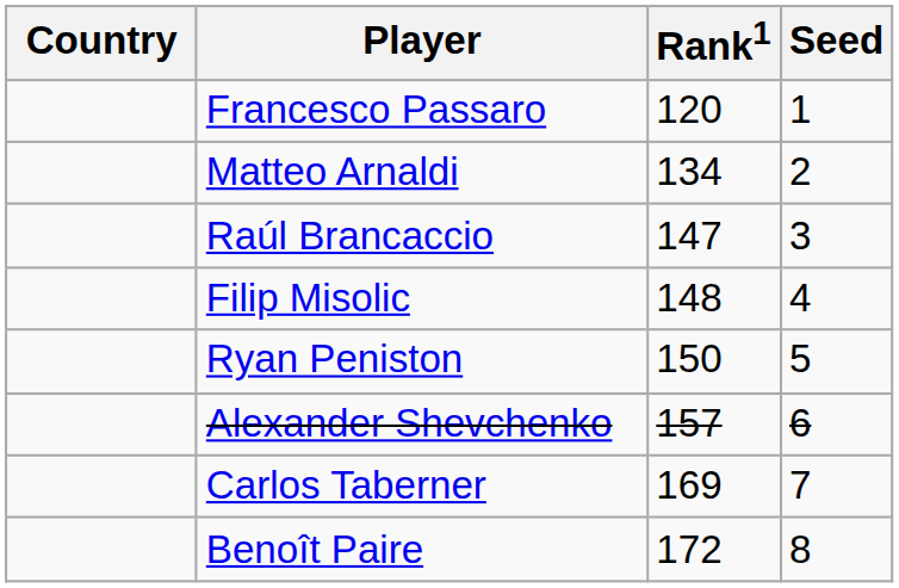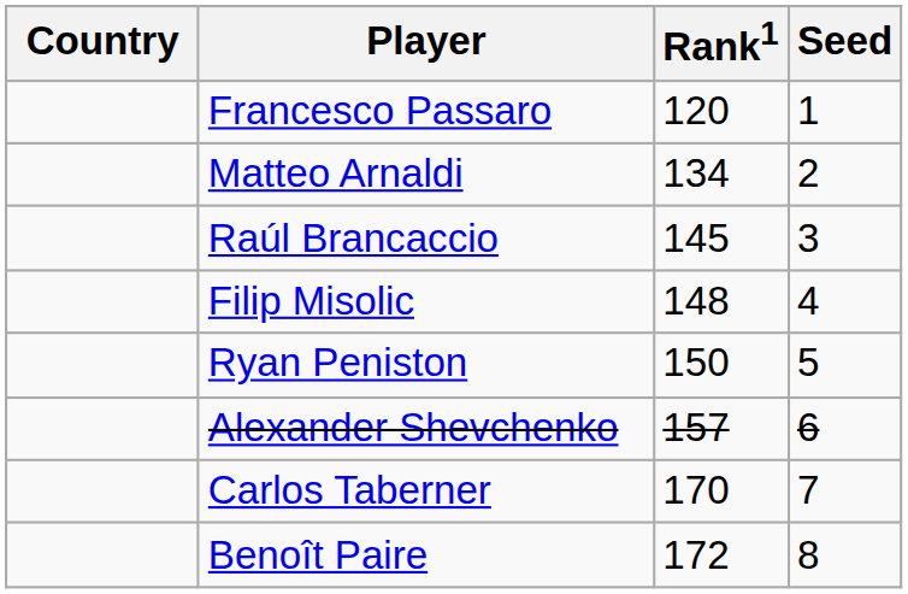 <table class="sortable wikitable">
 <tr>
 <th width="70">Country</th>
 <th width="175">Player</th>
 <th>Rank<sup>1</sup></th>
 <th>Seed</th>
 </tr>
 <tr>
 <td></td>
 <td><a href='#'>Francesco Passaro</a></td>
 <td>120</td>
 <td>1</td>
 </tr>
 <tr>
 <td></td>
 <td><a href='#'>Matteo Arnaldi</a></td>
 <td>134</td>
 <td>2</td>
 </tr>
 <tr>
 <td></td>
 <td><a href='#'>Raúl Brancaccio</a></td>
-<td>147</td>
+<td>145</td>
 <td>3</td>
 </tr>
 <tr>
 <td></td>
 <td><a href='#'>Filip Misolic</a></td>
 <td>148</td>
 <td>4</td>
 </tr>
 <tr>
 <td></td>
 <td><a href='#'>Ryan Peniston</a></td>
 <td>150</td>
 <td>5</td>
 </tr>
 <tr>
 <td></td>
 <td><s><a href='#'>Alexander Shevchenko</a></s></td>
 <td><s>157</s></td>
 <td><s>6</s></td>
 </tr>
 <tr>
 <td></td>
 <td><a href='#'>Carlos Taberner</a></td>
-<td>169</td>
+<td>170</td>
 <td>7</td>
 </tr>
 <tr>
 <td></td>
 <td><a href='#'>Benoît Paire</a></td>
 <td>172</td>
 <td>8</td>
 </tr>
 </table>
